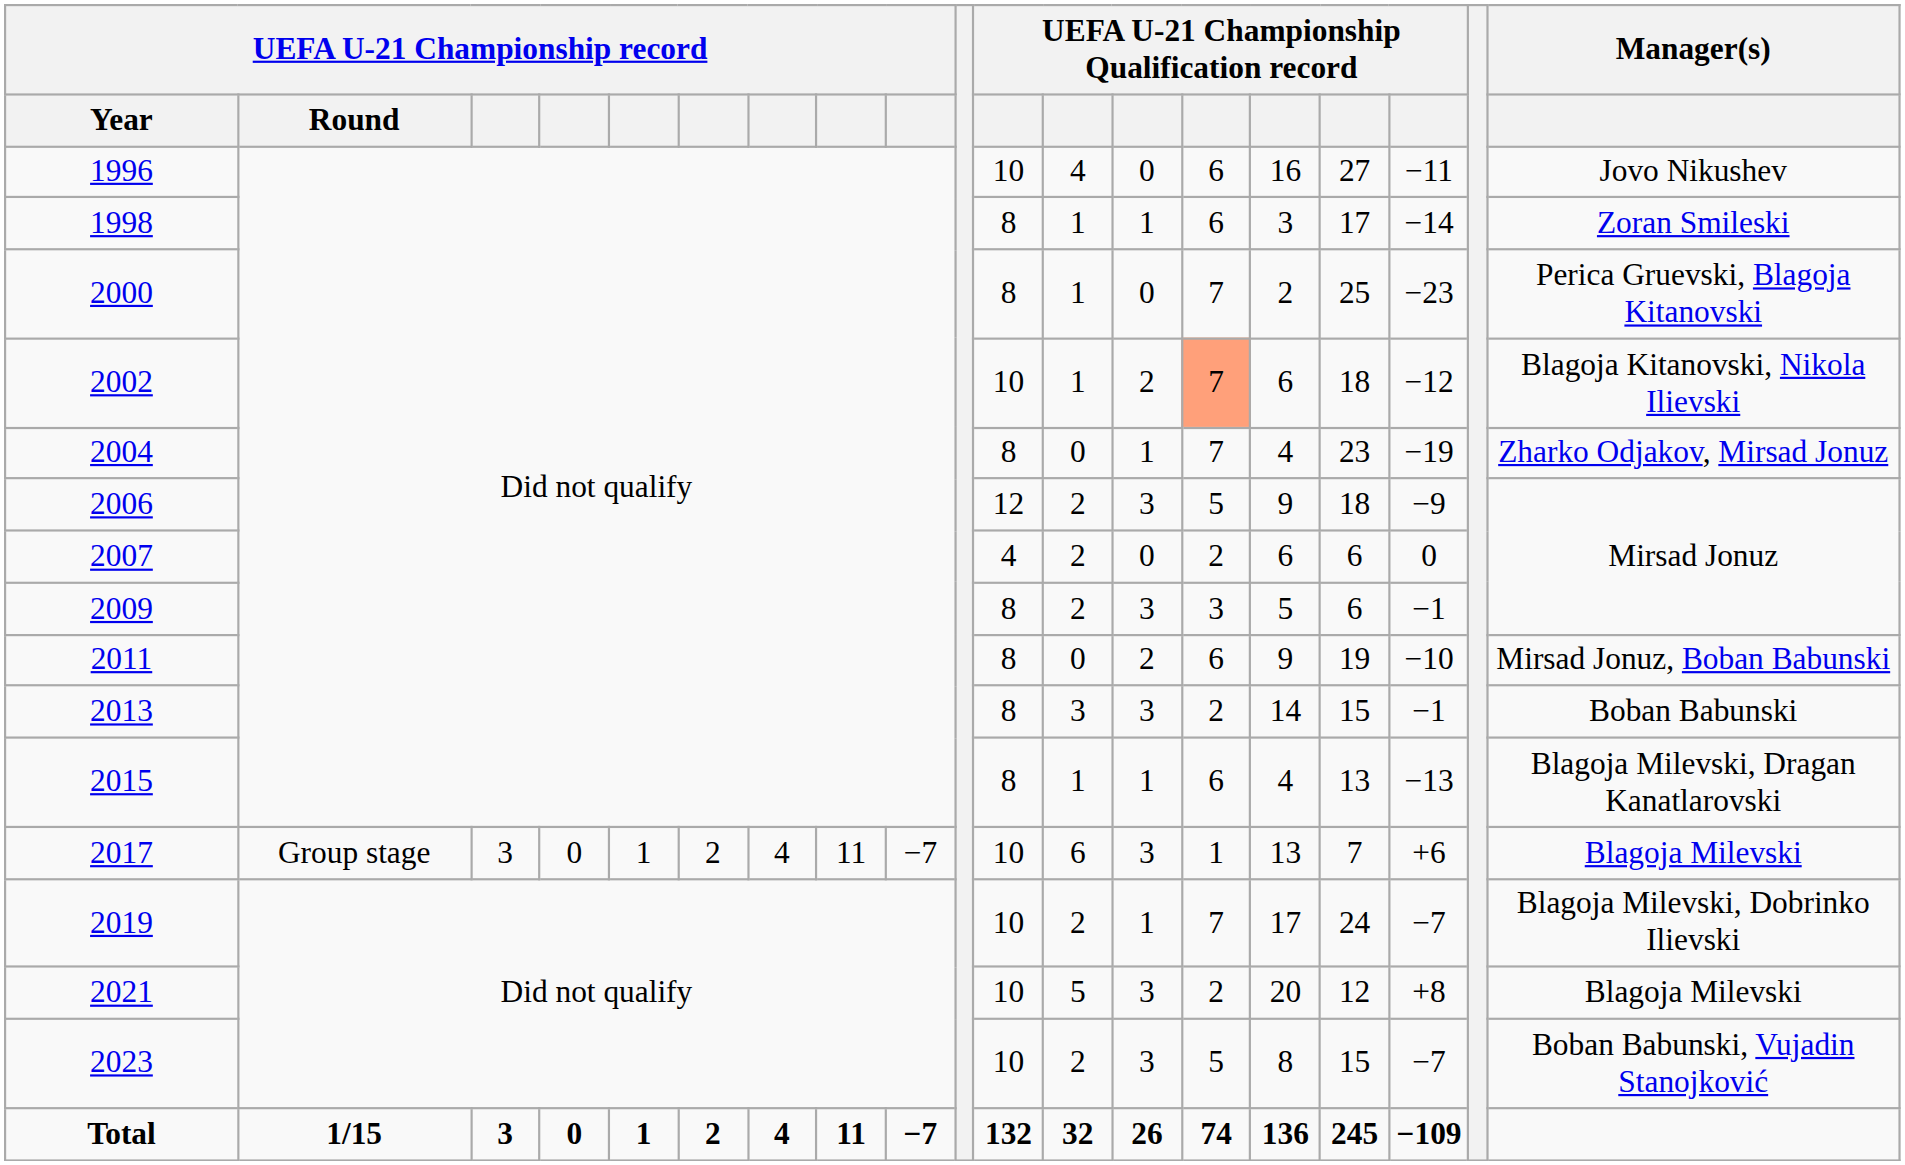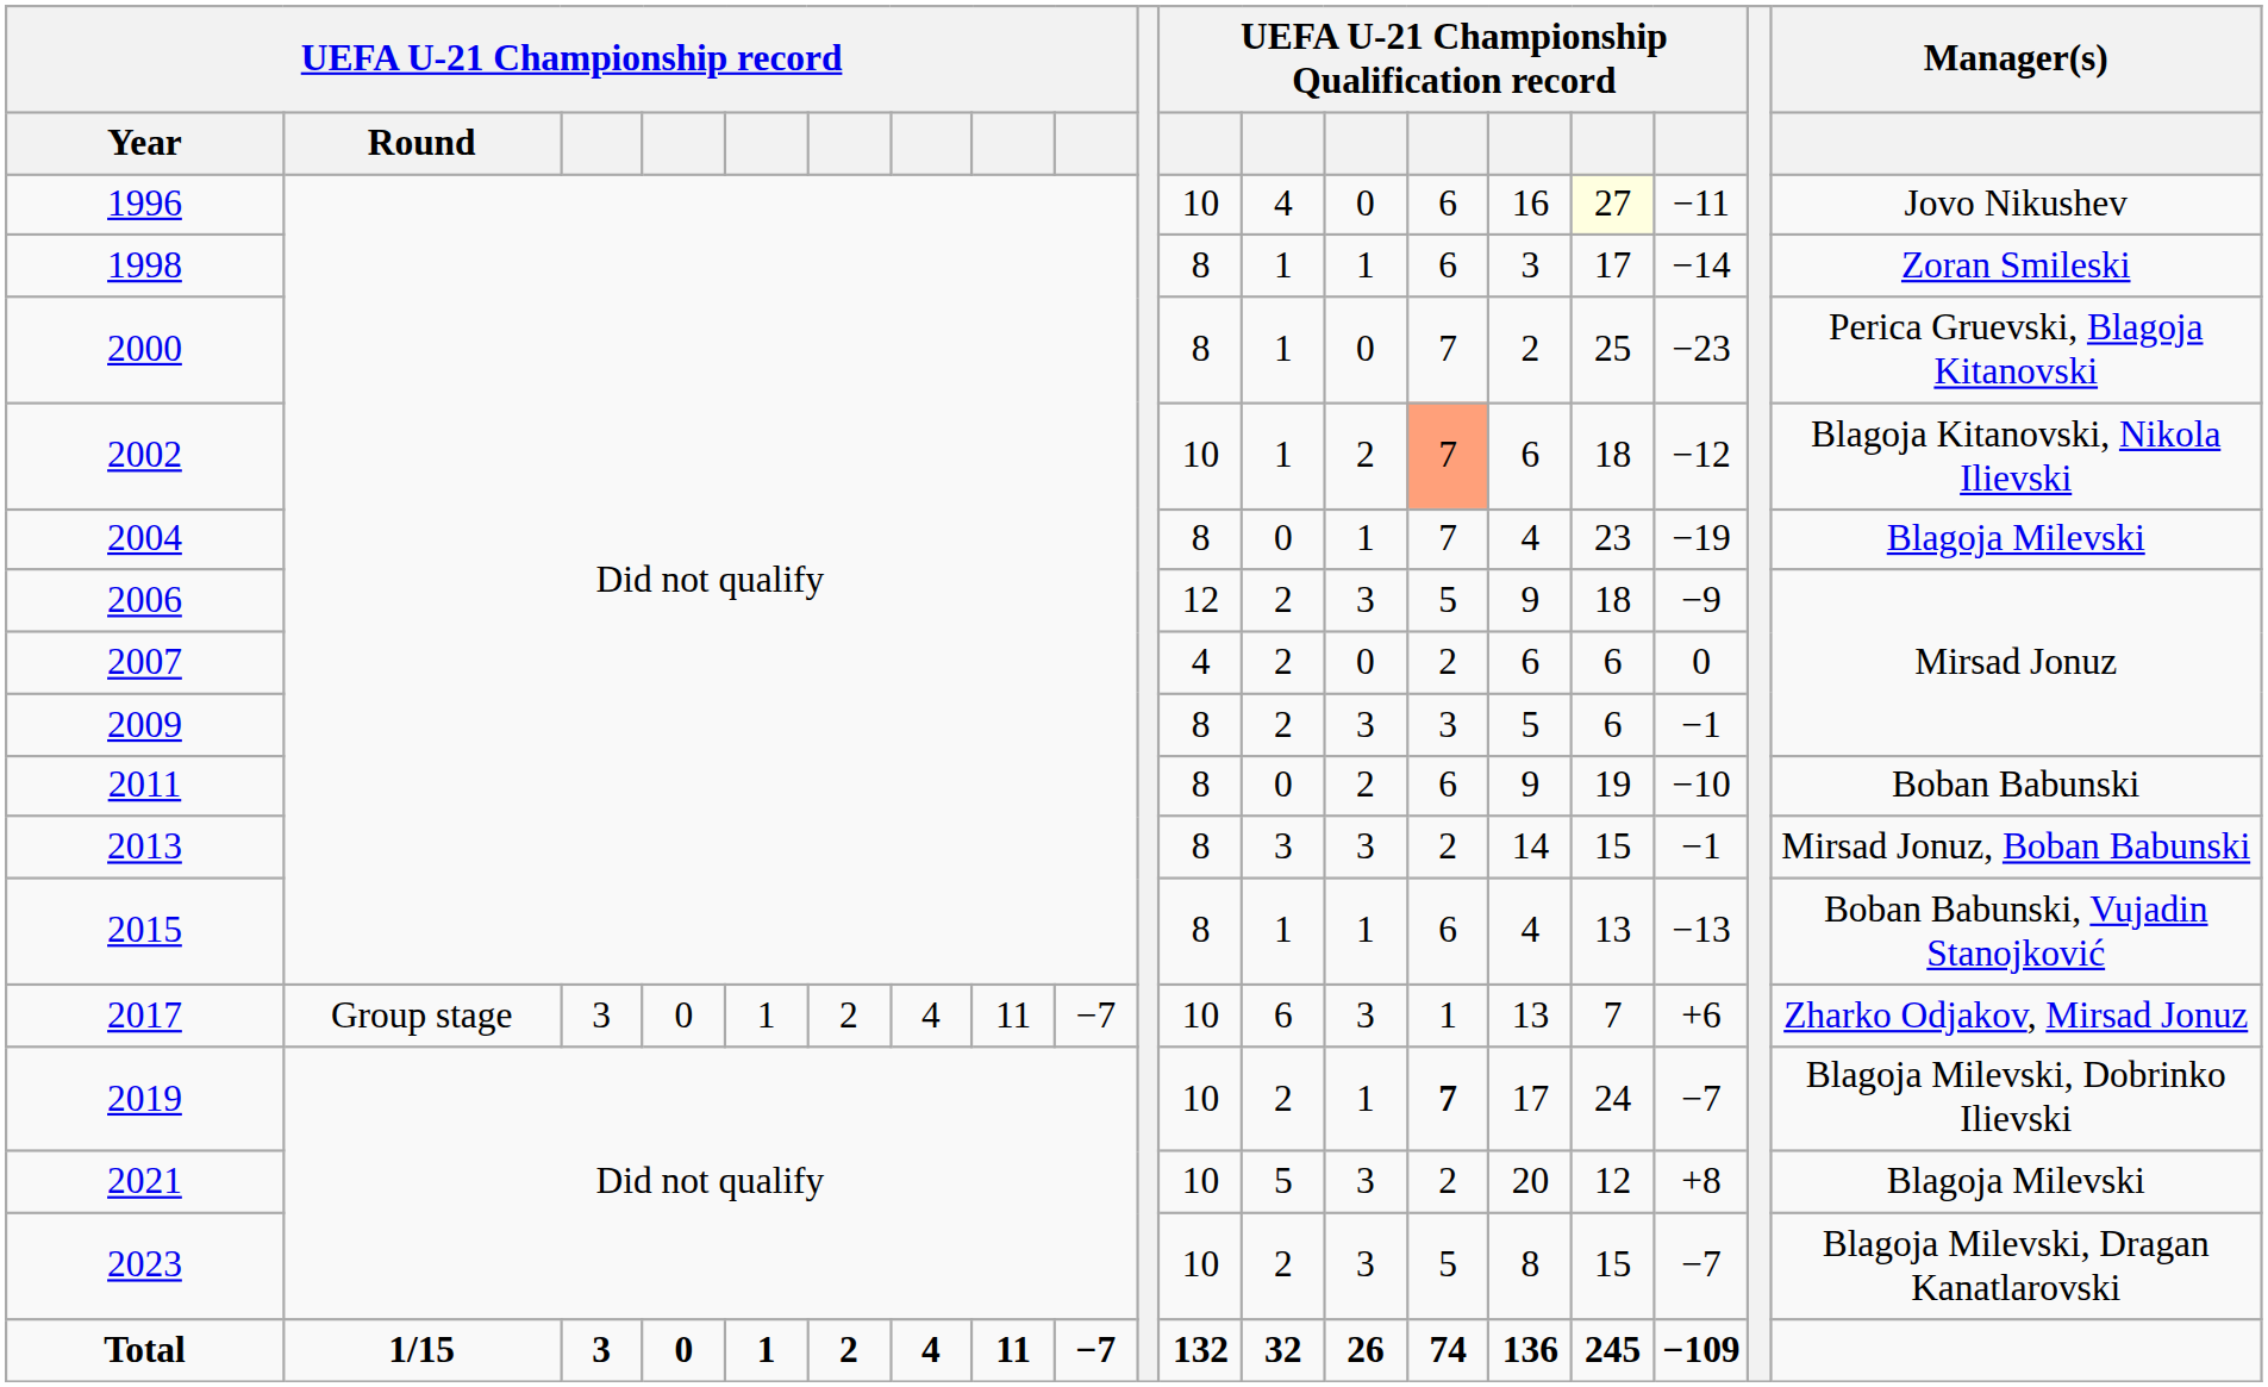 <table class="wikitable" style="text-align: center; font-size: 90%;">
 <tr>
 <th colspan=9><a href='#'>UEFA U-21 Championship record</a></th>
 <th width=1% rowspan=18></th>
 <th colspan=7>UEFA U-21 Championship Qualification record</th>
 <th width=1% rowspan=18></th>
 <th colspan=1>Manager(s)</th>
 </tr>
 <tr>
 <th width=100>Year</th>
 <th width=100>Round</th>
 <th width=25></th>
 <th width=25></th>
 <th width=25></th>
 <th width=25></th>
 <th width=25></th>
 <th width=25></th>
 <th width=25></th>
 <th width=25></th>
 <th width=25></th>
 <th width=25></th>
 <th width=25></th>
 <th width=25></th>
 <th width=25></th>
 <th width=25></th>
 <th></th>
 </tr>
 <tr>
 <td> <a href='#'>1996</a></td>
 <td rowspan=11 colspan=8>Did not qualify</td>
 <td>10</td>
 <td>4</td>
 <td>0</td>
 <td>6</td>
 <td>16</td>
-<td>27</td>
+<td style="background: lightyellow;">27</td>
 <td>−11</td>
 <td>Jovo Nikushev</td>
 </tr>
 <tr>
 <td> <a href='#'>1998</a></td>
 <td>8</td>
 <td>1</td>
 <td>1</td>
 <td>6</td>
 <td>3</td>
 <td>17</td>
 <td>−14</td>
 <td><a href='#'>Zoran Smileski</a></td>
 </tr>
 <tr>
 <td> <a href='#'>2000</a></td>
 <td>8</td>
 <td>1</td>
 <td>0</td>
 <td>7</td>
 <td>2</td>
 <td>25</td>
 <td>−23</td>
 <td>Perica Gruevski, <a href='#'>Blagoja Kitanovski</a></td>
 </tr>
 <tr>
 <td> <a href='#'>2002</a></td>
 <td>10</td>
 <td>1</td>
 <td>2</td>
 <td style="background: lightsalmon;">7</td>
 <td>6</td>
 <td>18</td>
 <td>−12</td>
 <td>Blagoja Kitanovski, <a href='#'>Nikola Ilievski</a></td>
 </tr>
 <tr>
 <td> <a href='#'>2004</a></td>
 <td>8</td>
 <td>0</td>
 <td>1</td>
 <td>7</td>
 <td>4</td>
 <td>23</td>
 <td>−19</td>
-<td><a href='#'>Zharko Odjakov</a>, <a href='#'>Mirsad Jonuz</a></td>
+<td><a href='#'>Blagoja Milevski</a></td>
 </tr>
 <tr>
 <td> <a href='#'>2006</a></td>
 <td>12</td>
 <td>2</td>
 <td>3</td>
 <td>5</td>
 <td>9</td>
 <td>18</td>
 <td>−9</td>
 <td rowspan=3>Mirsad Jonuz</td>
 </tr>
 <tr>
 <td> <a href='#'>2007</a></td>
 <td>4</td>
 <td>2</td>
 <td>0</td>
 <td>2</td>
 <td>6</td>
 <td>6</td>
 <td>0</td>
 </tr>
 <tr>
 <td> <a href='#'>2009</a></td>
 <td>8</td>
 <td>2</td>
 <td>3</td>
 <td>3</td>
 <td>5</td>
 <td>6</td>
 <td>−1</td>
 </tr>
 <tr>
 <td> <a href='#'>2011</a></td>
 <td>8</td>
 <td>0</td>
 <td>2</td>
 <td>6</td>
 <td>9</td>
 <td>19</td>
 <td>−10</td>
-<td>Mirsad Jonuz, <a href='#'>Boban Babunski</a></td>
+<td>Boban Babunski</td>
 </tr>
 <tr>
 <td> <a href='#'>2013</a></td>
 <td>8</td>
 <td>3</td>
 <td>3</td>
 <td>2</td>
 <td>14</td>
 <td>15</td>
 <td>−1</td>
-<td>Boban Babunski</td>
+<td>Mirsad Jonuz, <a href='#'>Boban Babunski</a></td>
 </tr>
 <tr>
 <td> <a href='#'>2015</a></td>
 <td>8</td>
 <td>1</td>
 <td>1</td>
 <td>6</td>
 <td>4</td>
 <td>13</td>
 <td>−13</td>
-<td>Blagoja Milevski, Dragan Kanatlarovski</td>
+<td>Boban Babunski, <a href='#'>Vujadin Stanojković</a></td>
 </tr>
 <tr>
 <td> <a href='#'>2017</a></td>
 <td>Group stage</td>
 <td>3</td>
 <td>0</td>
 <td>1</td>
 <td>2</td>
 <td>4</td>
 <td>11</td>
 <td>−7</td>
 <td>10</td>
 <td>6</td>
 <td>3</td>
 <td>1</td>
 <td>13</td>
 <td>7</td>
 <td>+6</td>
-<td><a href='#'>Blagoja Milevski</a></td>
+<td><a href='#'>Zharko Odjakov</a>, <a href='#'>Mirsad Jonuz</a></td>
 </tr>
 <tr>
 <td> <a href='#'>2019</a></td>
 <td rowspan=3 colspan=8>Did not qualify</td>
 <td>10</td>
 <td>2</td>
 <td>1</td>
-<td>7</td>
+<td><strong>7</strong></td>
 <td>17</td>
 <td>24</td>
 <td>−7</td>
 <td>Blagoja Milevski, Dobrinko Ilievski</td>
 </tr>
 <tr>
 <td> <a href='#'>2021</a></td>
 <td>10</td>
 <td>5</td>
 <td>3</td>
 <td>2</td>
 <td>20</td>
 <td>12</td>
 <td>+8</td>
 <td>Blagoja Milevski</td>
 </tr>
 <tr>
 <td> <a href='#'>2023</a></td>
 <td>10</td>
 <td>2</td>
 <td>3</td>
 <td>5</td>
 <td>8</td>
 <td>15</td>
 <td>−7</td>
-<td>Boban Babunski, <a href='#'>Vujadin Stanojković</a></td>
+<td>Blagoja Milevski, Dragan Kanatlarovski</td>
 </tr>
 <tr>
 <td><strong>Total</strong></td>
 <td><strong>1/15</strong></td>
 <td><strong>3</strong></td>
 <td><strong>0</strong></td>
 <td><strong>1</strong></td>
 <td><strong>2</strong></td>
 <td><strong>4</strong></td>
 <td><strong>11</strong></td>
 <td><strong>−7</strong></td>
 <td><strong>132</strong></td>
 <td><strong>32</strong></td>
 <td><strong>26</strong></td>
 <td><strong>74</strong></td>
 <td><strong>136</strong></td>
 <td><strong>245</strong></td>
 <td><strong>−109</strong></td>
 <td></td>
 </tr>
 </table>
